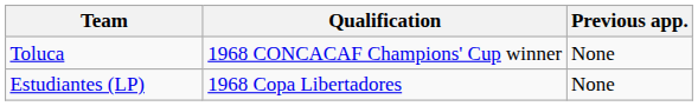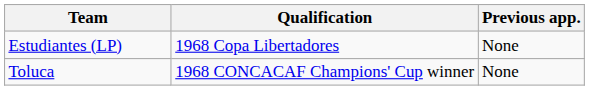 <table class="wikitable">
 <tr>
 <th width=150px>Team</th>
 <th>Qualification</th>
 <th>Previous app.</th>
 </tr>
 <tr>
+<td> <a href='#'>Estudiantes (LP)</a></td>
+<td><a href='#'>1968 Copa Libertadores</a></td>
+<td>None</td>
+</tr>
+<tr>
 <td> <a href='#'>Toluca</a></td>
 <td><a href='#'>1968 CONCACAF Champions' Cup</a> winner</td>
 <td>None</td>
 </tr>
-<tr>
-<td> <a href='#'>Estudiantes (LP)</a></td>
-<td><a href='#'>1968 Copa Libertadores</a></td>
-<td>None</td>
-</tr>
 </table>
